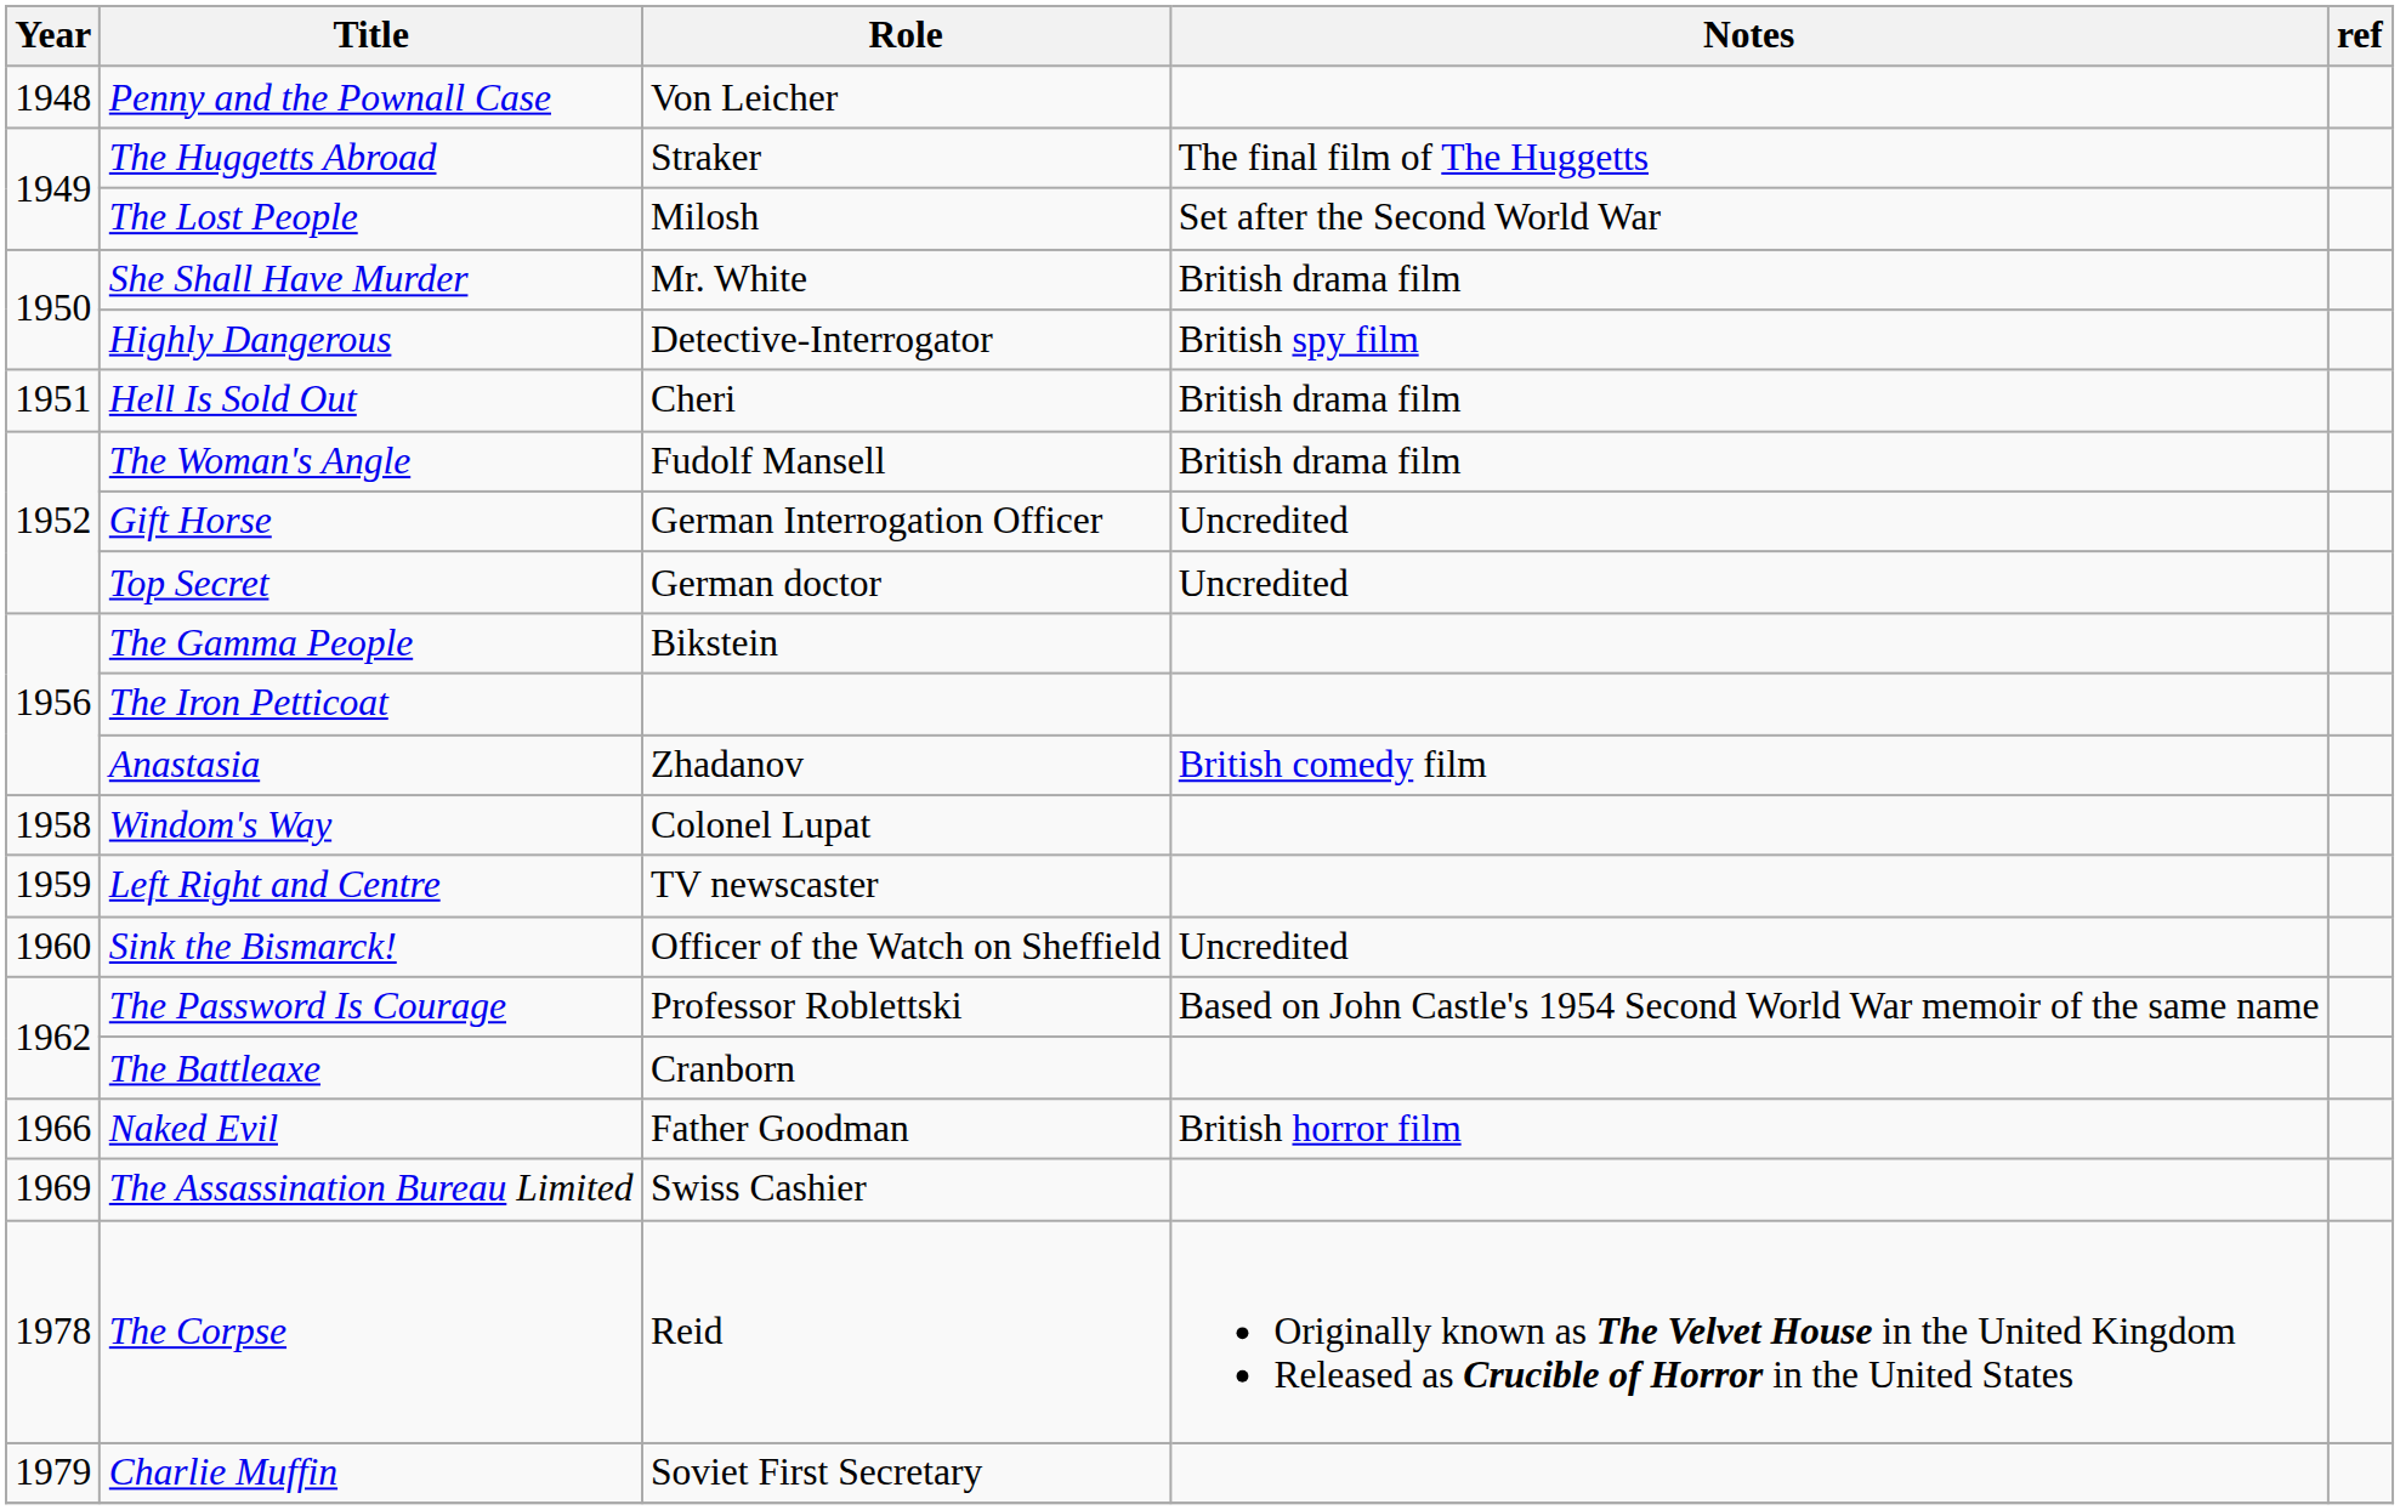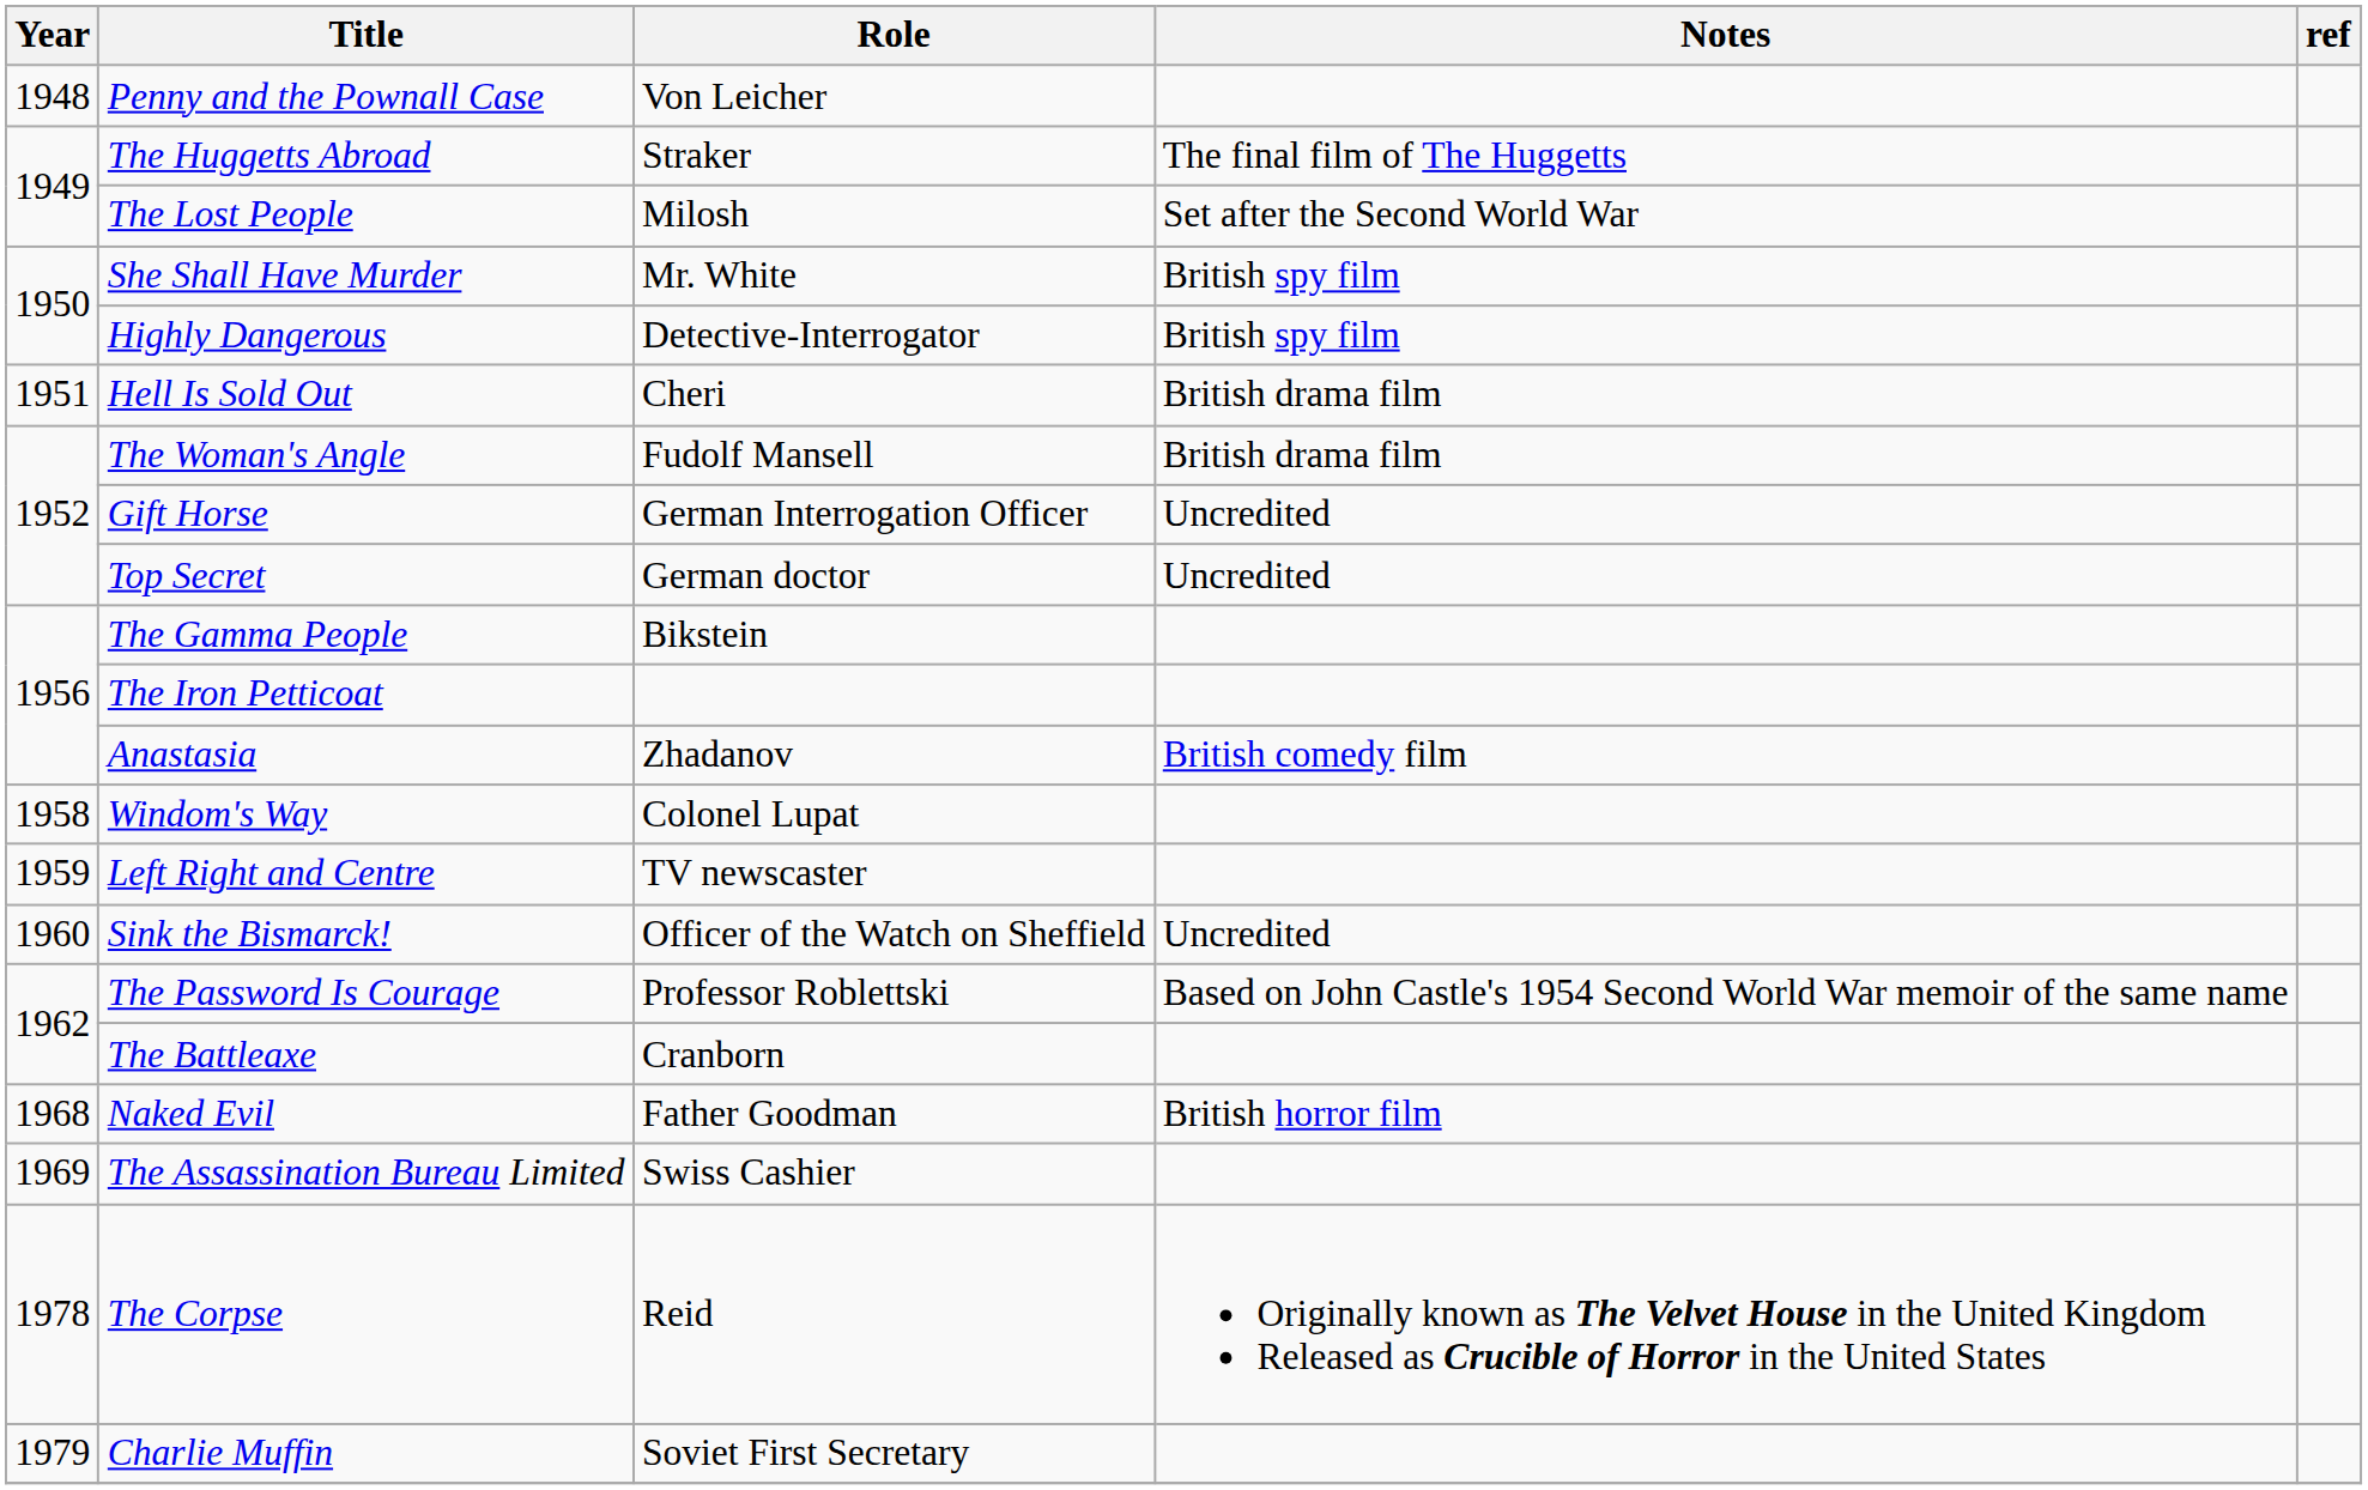 <table class="wikitable sortable">
 <tr>
 <th>Year</th>
 <th>Title</th>
 <th>Role</th>
 <th class="unsortable">Notes</th>
 <th>ref</th>
 </tr>
 <tr>
 <td>1948</td>
 <td><em><a href='#'>Penny and the Pownall Case</a></em></td>
 <td>Von Leicher</td>
 <td></td>
 <td></td>
 </tr>
 <tr>
 <td rowspan="2">1949</td>
 <td><em><a href='#'>The Huggetts Abroad</a></em></td>
 <td>Straker</td>
 <td>The final film of <a href='#'>The Huggetts</a></td>
 <td></td>
 </tr>
 <tr>
 <td><em><a href='#'>The Lost People</a></em></td>
 <td>Milosh</td>
 <td>Set after the Second World War</td>
 <td></td>
 </tr>
 <tr>
 <td rowspan="2">1950</td>
 <td><em><a href='#'>She Shall Have Murder</a></em></td>
 <td>Mr. White</td>
-<td>British drama film</td>
+<td>British <a href='#'>spy film</a></td>
 <td></td>
 </tr>
 <tr>
 <td><em><a href='#'>Highly Dangerous</a></em></td>
 <td>Detective-Interrogator</td>
 <td>British <a href='#'>spy film</a></td>
 <td></td>
 </tr>
 <tr>
 <td>1951</td>
 <td><em><a href='#'>Hell Is Sold Out</a></em></td>
 <td>Cheri</td>
 <td>British drama film</td>
 <td></td>
 </tr>
 <tr>
 <td rowspan="3">1952</td>
 <td><em><a href='#'>The Woman's Angle</a></em></td>
 <td>Fudolf Mansell</td>
 <td>British drama film</td>
 <td></td>
 </tr>
 <tr>
 <td><em><a href='#'>Gift Horse</a></em></td>
 <td>German Interrogation Officer</td>
 <td>Uncredited</td>
 <td></td>
 </tr>
 <tr>
 <td><em><a href='#'>Top Secret</a></em></td>
 <td>German doctor</td>
 <td>Uncredited</td>
 <td></td>
 </tr>
 <tr>
 <td rowspan="3">1956</td>
 <td><em><a href='#'>The Gamma People</a></em></td>
 <td>Bikstein</td>
 <td></td>
 <td></td>
 </tr>
 <tr>
 <td><em><a href='#'>The Iron Petticoat</a></em></td>
 <td></td>
 <td></td>
 <td></td>
 </tr>
 <tr>
 <td><em><a href='#'>Anastasia</a></em></td>
 <td>Zhadanov</td>
 <td><a href='#'>British comedy</a> film</td>
 <td></td>
 </tr>
 <tr>
 <td>1958</td>
 <td><em><a href='#'>Windom's Way</a></em></td>
 <td>Colonel Lupat</td>
 <td></td>
 <td></td>
 </tr>
 <tr>
 <td>1959</td>
 <td><em><a href='#'>Left Right and Centre</a></em></td>
 <td>TV newscaster</td>
 <td></td>
 <td></td>
 </tr>
 <tr>
 <td>1960</td>
 <td><em><a href='#'>Sink the Bismarck!</a></em></td>
 <td>Officer of the Watch on Sheffield</td>
 <td>Uncredited</td>
 <td></td>
 </tr>
 <tr>
 <td rowspan="2">1962</td>
 <td><em><a href='#'>The Password Is Courage</a></em></td>
 <td>Professor Roblettski</td>
 <td>Based on John Castle's 1954 Second World War memoir of the same name</td>
 <td></td>
 </tr>
 <tr>
 <td><em><a href='#'>The Battleaxe</a></em></td>
 <td>Cranborn</td>
 <td></td>
 <td></td>
 </tr>
 <tr>
-<td>1966</td>
+<td>1968</td>
 <td><em><a href='#'>Naked Evil</a></em></td>
 <td>Father Goodman</td>
 <td>British <a href='#'>horror film</a></td>
 <td></td>
 </tr>
 <tr>
 <td>1969</td>
 <td><em><a href='#'>The Assassination Bureau</a> Limited</em></td>
 <td>Swiss Cashier</td>
 <td></td>
 <td></td>
 </tr>
 <tr>
 <td>1978</td>
 <td><em><a href='#'>The Corpse</a></em></td>
 <td>Reid</td>
 <td {{Plain list><br><ul><li>Originally known as <strong><em>The Velvet House</em></strong> in the United Kingdom</li><li>Released as <strong><em>Crucible of Horror</em></strong> in the United States</li></ul></td>
 <td></td>
 </tr>
 <tr>
 <td>1979</td>
 <td><em><a href='#'>Charlie Muffin</a></em></td>
 <td>Soviet First Secretary</td>
 <td></td>
 <td></td>
 </tr>
 <tr>
 </tr>
 </table>
